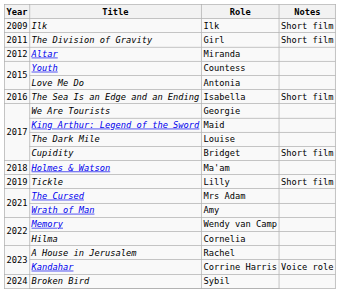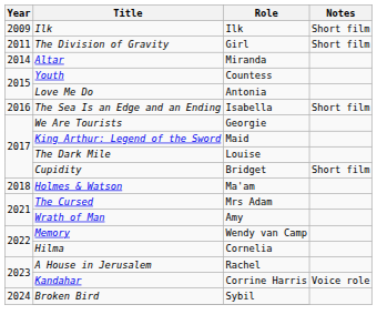 <table class="wikitable plainrowheaders sortable">
 <tr>
 <th scope="col">Year</th>
 <th scope="col">Title</th>
 <th scope="col">Role</th>
 <th scope="col" class="unsortable">Notes</th>
 </tr>
 <tr>
 <td>2009</td>
 <td><em>Ilk</em></td>
 <td>Ilk</td>
 <td>Short film</td>
 </tr>
 <tr>
 <td>2011</td>
 <td><em>The Division of Gravity</em></td>
 <td>Girl</td>
 <td>Short film</td>
 </tr>
 <tr>
-<td>2012</td>
+<td>2014</td>
 <td><em><a href='#'>Altar</a></em></td>
 <td>Miranda</td>
 <td></td>
 </tr>
 <tr>
 <td rowspan="2">2015</td>
 <td><em><a href='#'>Youth</a></em></td>
 <td>Countess</td>
 <td></td>
 </tr>
 <tr>
 <td><em>Love Me Do</em></td>
 <td>Antonia</td>
 <td></td>
 </tr>
 <tr>
 <td>2016</td>
 <td><em>The Sea Is an Edge and an Ending</em></td>
 <td>Isabella</td>
 <td>Short film</td>
 </tr>
 <tr>
 <td rowspan="4">2017</td>
 <td><em>We Are Tourists</em></td>
 <td>Georgie</td>
 <td></td>
 </tr>
 <tr>
 <td><em><a href='#'>King Arthur: Legend of the Sword</a></em></td>
 <td>Maid</td>
 <td></td>
 </tr>
 <tr>
 <td><em>The Dark Mile</em></td>
 <td>Louise</td>
 <td></td>
 </tr>
 <tr>
 <td><em>Cupidity</em></td>
 <td>Bridget</td>
 <td>Short film</td>
 </tr>
 <tr>
 <td>2018</td>
 <td><em><a href='#'>Holmes & Watson</a></em></td>
 <td>Ma'am</td>
 <td></td>
 </tr>
 <tr>
-<td>2019</td>
-<td><em>Tickle</em></td>
-<td>Lilly</td>
-<td>Short film</td>
-</tr>
-<tr>
 <td rowspan="2">2021</td>
 <td><em><a href='#'>The Cursed</a></em></td>
 <td>Mrs Adam</td>
 <td></td>
 </tr>
 <tr>
 <td><em><a href='#'>Wrath of Man</a></em></td>
 <td>Amy</td>
 <td></td>
 </tr>
 <tr>
 <td rowspan="2">2022</td>
 <td><em><a href='#'>Memory</a></em></td>
 <td>Wendy van Camp</td>
 <td></td>
 </tr>
 <tr>
 <td><em>Hilma</em></td>
 <td>Cornelia</td>
 <td></td>
 </tr>
 <tr>
 <td rowspan="2">2023</td>
 <td><em>A House in Jerusalem</em></td>
 <td>Rachel</td>
 <td></td>
 </tr>
 <tr>
 <td><em><a href='#'>Kandahar</a></em></td>
 <td>Corrine Harris</td>
 <td>Voice role</td>
 </tr>
 <tr>
 <td rowspan="2">2024</td>
 <td><em>Broken Bird</em></td>
 <td>Sybil</td>
 </tr>
 <tr>
 </tr>
 </table>
